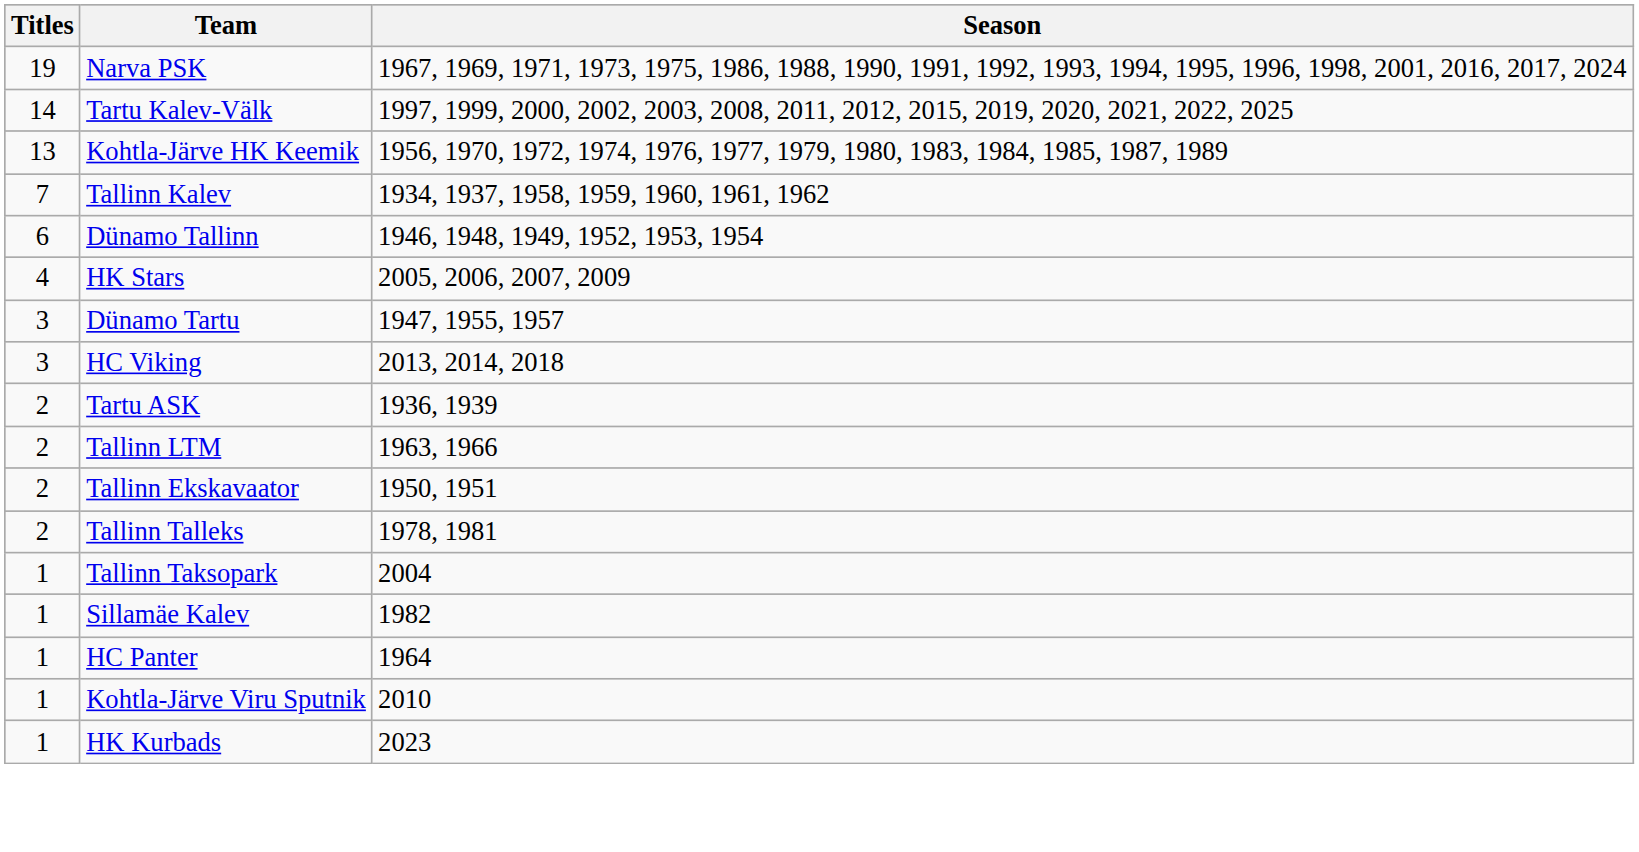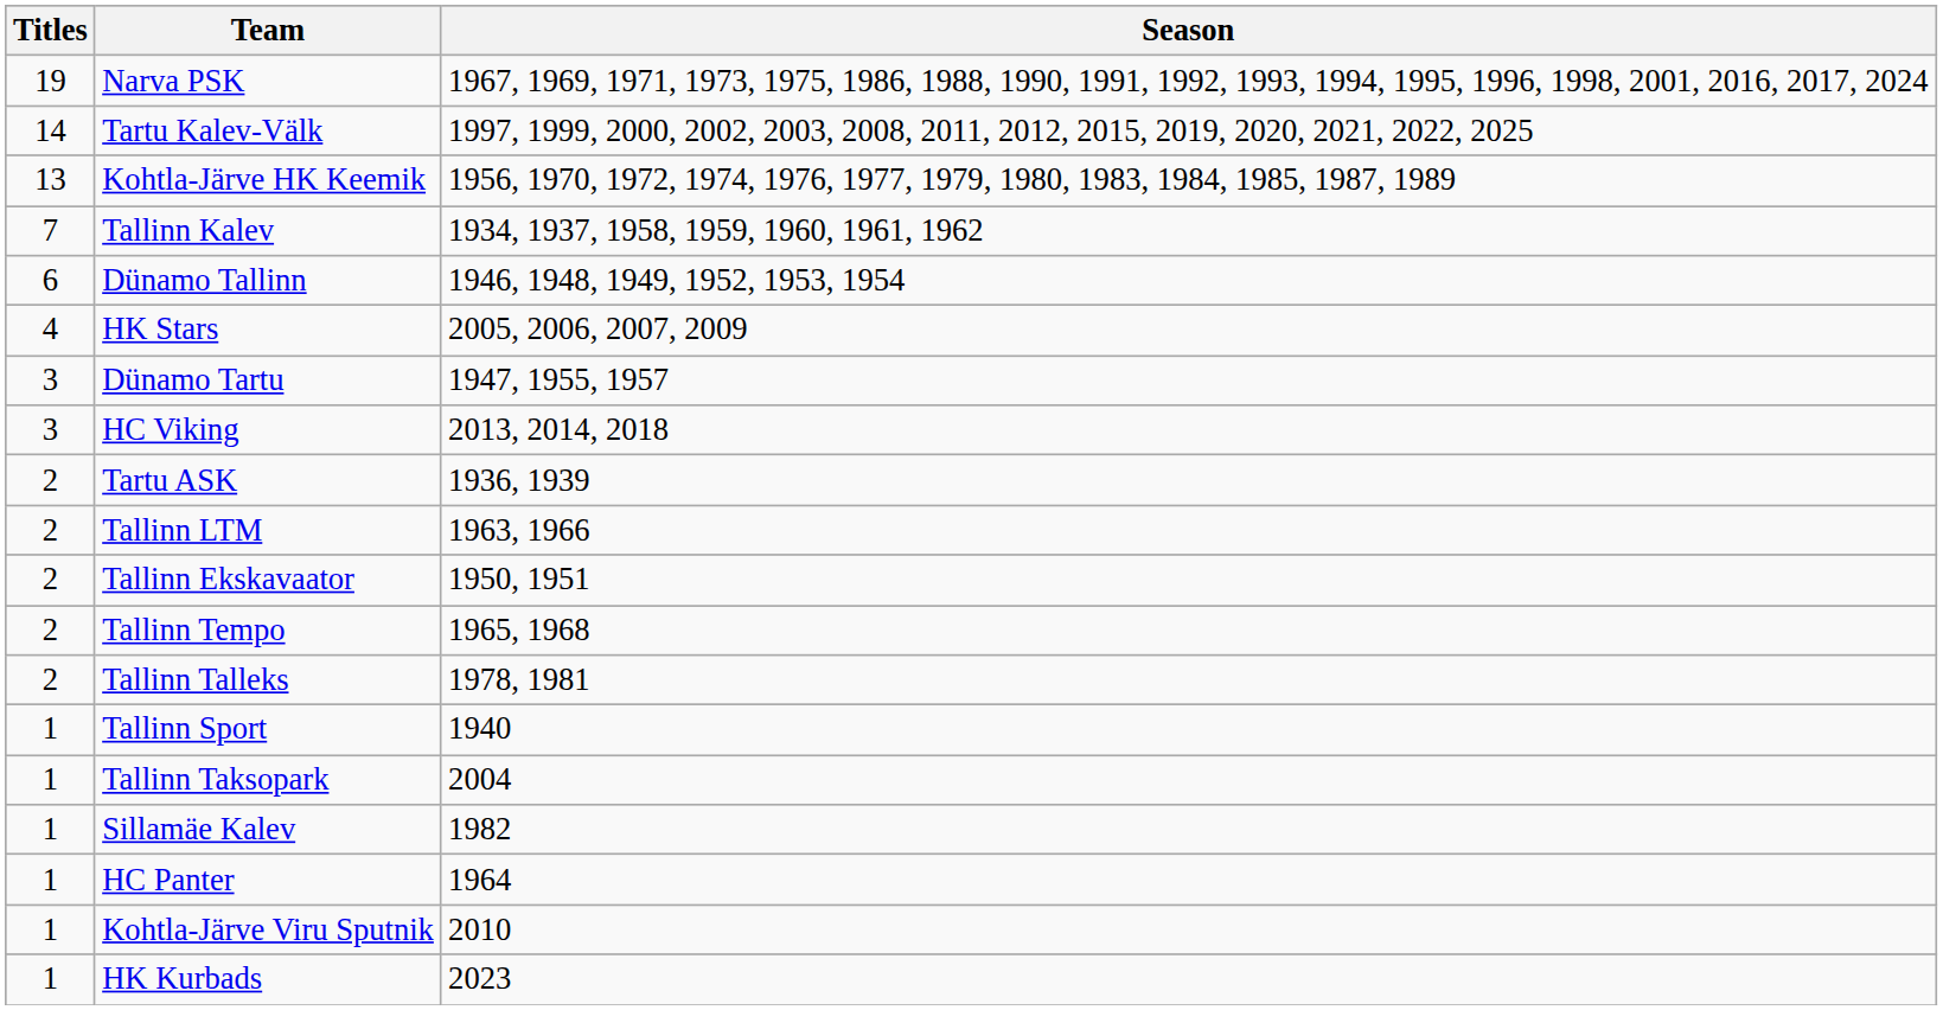 <table class="wikitable">
 <tr>
 <th>Titles</th>
 <th>Team</th>
 <th>Season</th>
 </tr>
 <tr>
 <td align=center>19</td>
 <td><a href='#'>Narva PSK</a></td>
 <td>1967, 1969, 1971, 1973, 1975, 1986, 1988, 1990, 1991, 1992, 1993, 1994, 1995, 1996, 1998, 2001, 2016, 2017, 2024</td>
 </tr>
 <tr>
 <td align=center>14</td>
 <td><a href='#'>Tartu Kalev-Välk</a></td>
 <td>1997, 1999, 2000, 2002, 2003, 2008, 2011, 2012, 2015, 2019, 2020, 2021, 2022, 2025</td>
 </tr>
 <tr>
 <td align=center>13</td>
 <td><a href='#'>Kohtla-Järve HK Keemik</a></td>
 <td>1956, 1970, 1972, 1974, 1976, 1977, 1979, 1980, 1983, 1984, 1985, 1987, 1989</td>
 </tr>
 <tr>
 <td align=center>7</td>
 <td><a href='#'>Tallinn Kalev</a></td>
 <td>1934, 1937, 1958, 1959, 1960, 1961, 1962</td>
 </tr>
 <tr>
 <td align=center>6</td>
 <td><a href='#'>Dünamo Tallinn</a></td>
 <td>1946, 1948, 1949, 1952, 1953, 1954</td>
 </tr>
 <tr>
 <td align=center>4</td>
 <td><a href='#'>HK Stars</a></td>
 <td>2005, 2006, 2007, 2009</td>
 </tr>
 <tr>
 <td align=center>3</td>
 <td><a href='#'>Dünamo Tartu</a></td>
 <td>1947, 1955, 1957</td>
 </tr>
 <tr>
 <td align=center>3</td>
 <td><a href='#'>HC Viking</a></td>
 <td>2013, 2014, 2018</td>
 </tr>
 <tr>
 <td align=center>2</td>
 <td><a href='#'>Tartu ASK</a></td>
 <td>1936, 1939</td>
 </tr>
 <tr>
 <td align=center>2</td>
 <td><a href='#'>Tallinn LTM</a></td>
 <td>1963, 1966</td>
 </tr>
 <tr>
 <td align=center>2</td>
 <td><a href='#'>Tallinn Ekskavaator</a></td>
 <td>1950, 1951</td>
 </tr>
 <tr>
 <td align=center>2</td>
+<td><a href='#'>Tallinn Tempo</a></td>
+<td>1965, 1968</td>
+</tr>
+<tr>
+<td align=center>2</td>
 <td><a href='#'>Tallinn Talleks</a></td>
 <td>1978, 1981</td>
+</tr>
+<tr>
+<td align=center>1</td>
+<td><a href='#'>Tallinn Sport</a></td>
+<td>1940</td>
 </tr>
 <tr>
 <td align=center>1</td>
 <td><a href='#'>Tallinn Taksopark</a></td>
 <td>2004</td>
 </tr>
 <tr>
 <td align=center>1</td>
 <td><a href='#'>Sillamäe Kalev</a></td>
 <td>1982</td>
 </tr>
 <tr>
 <td align=center>1</td>
 <td><a href='#'>HC Panter</a></td>
 <td>1964</td>
 </tr>
 <tr>
 <td align=center>1</td>
 <td><a href='#'>Kohtla-Järve Viru Sputnik</a></td>
 <td>2010</td>
 </tr>
 <tr>
 <td align=center>1</td>
 <td><a href='#'>HK Kurbads</a></td>
 <td>2023</td>
 </tr>
 </table>
